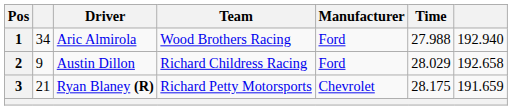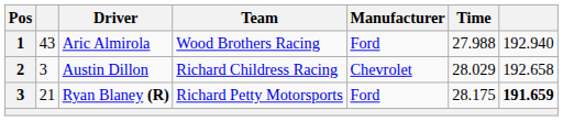 <table class="wikitable" style="font-size:95%">
 <tr>
 <th>Pos</th>
 <th></th>
 <th>Driver</th>
 <th>Team</th>
 <th>Manufacturer</th>
 <th>Time</th>
 <th></th>
 </tr>
 <tr>
 <th>1</th>
-<td>34</td>
+<td>43</td>
 <td><a href='#'>Aric Almirola</a></td>
 <td><a href='#'>Wood Brothers Racing</a></td>
 <td><a href='#'>Ford</a></td>
 <td>27.988</td>
 <td>192.940</td>
 </tr>
 <tr>
 <th>2</th>
-<td>9</td>
+<td>3</td>
 <td><a href='#'>Austin Dillon</a></td>
 <td><a href='#'>Richard Childress Racing</a></td>
-<td><a href='#'>Ford</a></td>
+<td><a href='#'>Chevrolet</a></td>
 <td>28.029</td>
 <td>192.658</td>
 </tr>
 <tr>
 <th>3</th>
 <td>21</td>
 <td><a href='#'>Ryan Blaney</a> <strong>(R)</strong></td>
 <td><a href='#'>Richard Petty Motorsports</a></td>
-<td><a href='#'>Chevrolet</a></td>
+<td><a href='#'>Ford</a></td>
 <td>28.175</td>
-<td>191.659</td>
+<td><strong>191.659</strong></td>
 </tr>
 <tr>
 <th colspan="7"></th>
 </tr>
 </table>
